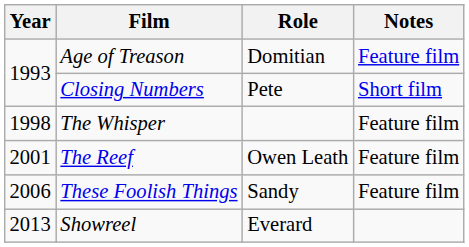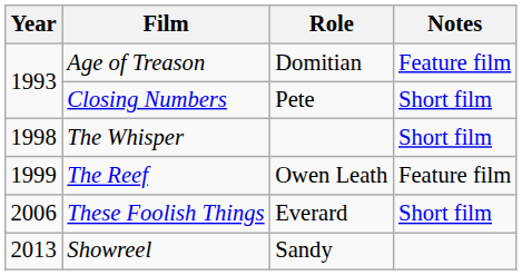 <table class="wikitable" style="font-size: 90%;">
 <tr>
 <th>Year</th>
 <th>Film</th>
 <th>Role</th>
 <th>Notes</th>
 </tr>
 <tr>
 <td rowspan="2">1993</td>
 <td><em>Age of Treason</em></td>
 <td>Domitian</td>
 <td><a href='#'>Feature film</a></td>
 </tr>
 <tr>
 <td><em><a href='#'>Closing Numbers</a></em></td>
 <td>Pete</td>
 <td><a href='#'>Short film</a></td>
 </tr>
 <tr>
 <td rowspan="1">1998</td>
 <td><em>The Whisper</em></td>
 <td></td>
-<td>Feature film</td>
+<td><a href='#'>Short film</a></td>
 </tr>
 <tr>
-<td rowspan="1">2001</td>
+<td rowspan="1">1999</td>
 <td><em><a href='#'>The Reef</a></em></td>
 <td>Owen Leath</td>
 <td>Feature film</td>
 </tr>
 <tr>
 <td rowspan="1">2006</td>
 <td><em><a href='#'>These Foolish Things</a></em></td>
-<td>Sandy</td>
-<td>Feature film</td>
+<td>Everard</td>
+<td><a href='#'>Short film</a></td>
 </tr>
 <tr>
 <td rowspan="1">2013</td>
 <td><em>Showreel</em></td>
-<td>Everard</td>
+<td>Sandy</td>
 <td></td>
 </tr>
 </table>
